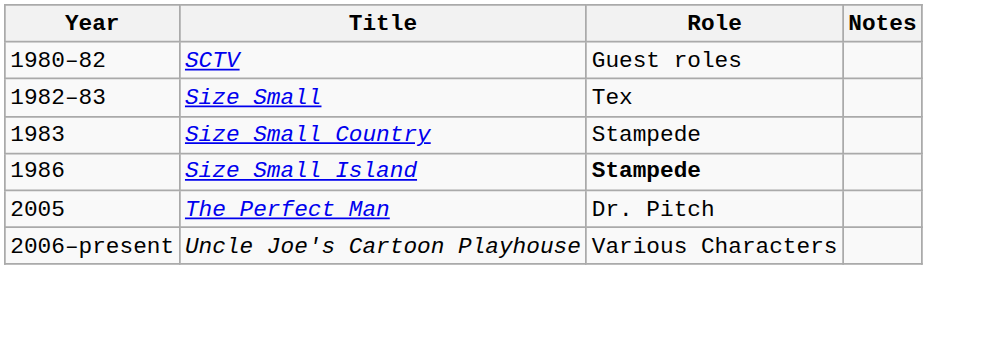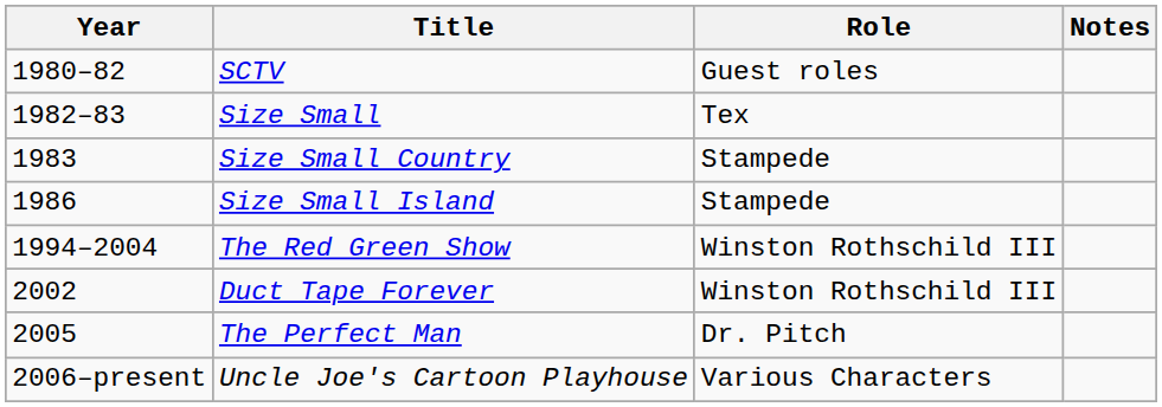 <table class="wikitable sortable plainrwheaders">
 <tr>
 <th>Year</th>
 <th>Title</th>
 <th>Role</th>
 <th class="unsortable">Notes</th>
 </tr>
 <tr>
 <td>1980–82</td>
 <td><em><a href='#'>SCTV</a></em></td>
 <td>Guest roles</td>
 <td></td>
 </tr>
 <tr>
 <td>1982–83</td>
 <td><em><a href='#'>Size Small</a></em></td>
 <td>Tex</td>
 <td></td>
 </tr>
 <tr>
 <td>1983</td>
 <td><em><a href='#'>Size Small Country</a></em></td>
 <td>Stampede</td>
 <td></td>
 </tr>
 <tr>
 <td>1986</td>
 <td><em><a href='#'>Size Small Island</a></em></td>
-<td><strong>Stampede</strong></td>
+<td>Stampede</td>
+<td></td>
+</tr>
+<tr>
+<td>1994–2004</td>
+<td data-sort-value="Red Green Show, The"><em><a href='#'>The Red Green Show</a></em></td>
+<td>Winston Rothschild III</td>
+<td></td>
+</tr>
+<tr>
+<td>2002</td>
+<td><em><a href='#'>Duct Tape Forever</a></em></td>
+<td>Winston Rothschild III</td>
 <td></td>
 </tr>
 <tr>
 <td>2005</td>
 <td data-sort-value="Perfect Man, The"><em><a href='#'>The Perfect Man</a></em></td>
 <td>Dr. Pitch</td>
 <td></td>
 </tr>
 <tr>
 <td>2006–present</td>
 <td><em>Uncle Joe's Cartoon Playhouse</em></td>
 <td>Various Characters</td>
 <td></td>
 </tr>
 </table>
